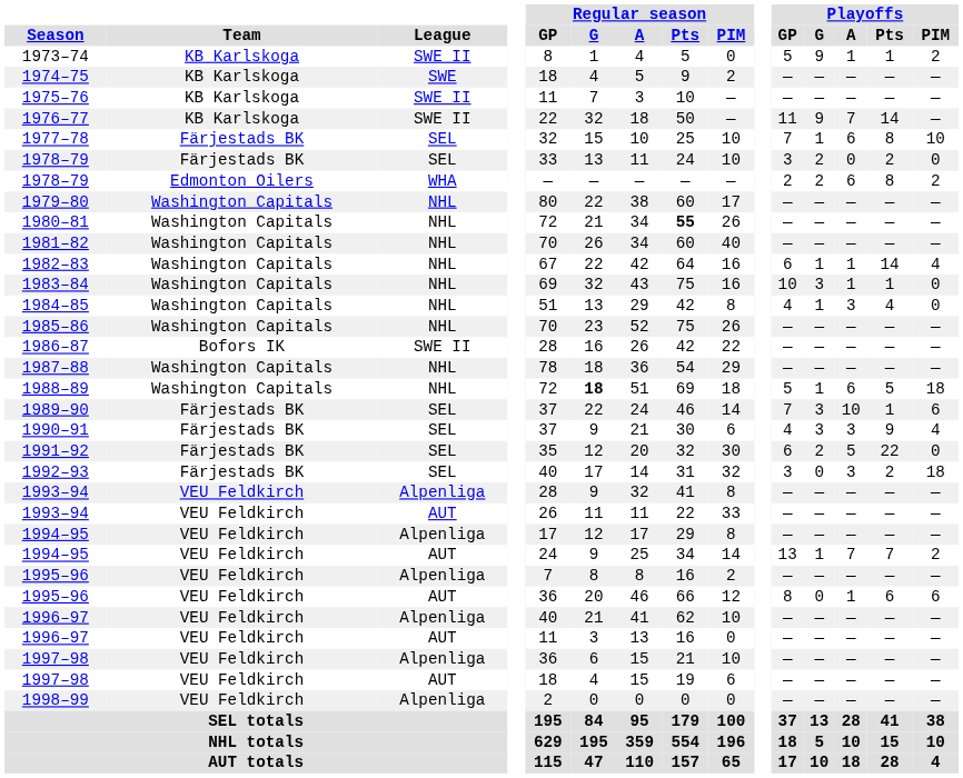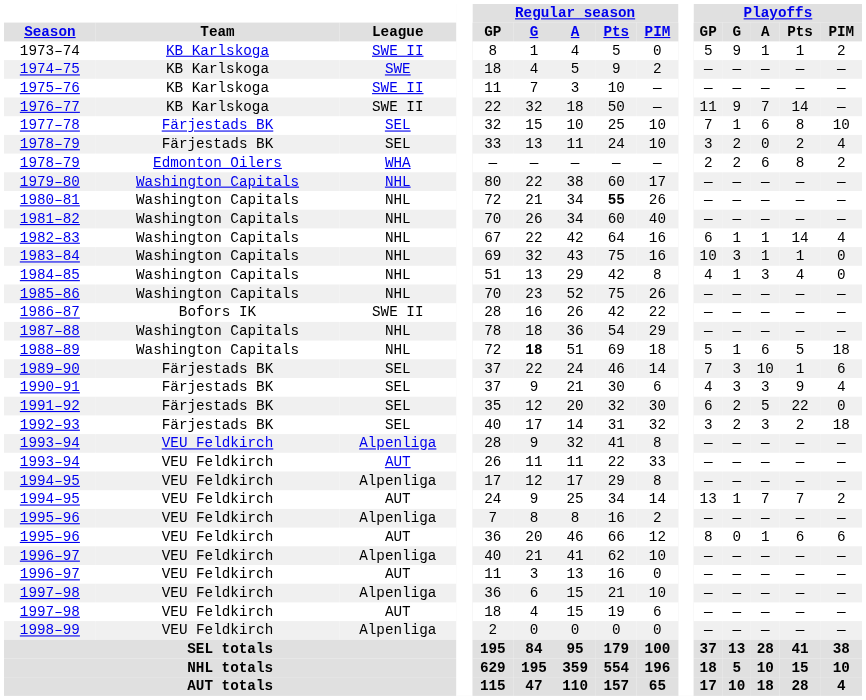 <table border="0" cellpadding="1" cellspacing="0" style="text-align:center; width:60em">
 <tr bgcolor="#e0e0e0">
 <th colspan="3" bgcolor="#ffffff"> </th>
 <th rowspan="99" bgcolor="#ffffff"> </th>
 <th colspan="5"><a href='#'>Regular season</a></th>
 <th rowspan="99" bgcolor="#ffffff"> </th>
 <th colspan="5"><a href='#'>Playoffs</a></th>
 </tr>
 <tr bgcolor="#e0e0e0">
 <th><a href='#'>Season</a></th>
 <th>Team</th>
 <th>League</th>
 <th>GP</th>
 <th><a href='#'>G</a></th>
 <th><a href='#'>A</a></th>
 <th><a href='#'>Pts</a></th>
 <th><a href='#'>PIM</a></th>
 <th>GP</th>
 <th>G</th>
 <th>A</th>
 <th>Pts</th>
 <th>PIM</th>
 </tr>
 <tr>
 <td>1973–74</td>
 <td><a href='#'>KB Karlskoga</a></td>
 <td><a href='#'>SWE II</a></td>
 <td>8</td>
 <td>1</td>
 <td>4</td>
 <td>5</td>
 <td>0</td>
 <td>5</td>
 <td>9</td>
 <td>1</td>
 <td>1</td>
 <td>2</td>
 </tr>
 <tr bgcolor="#f0f0f0">
 <td><a href='#'>1974–75</a></td>
 <td>KB Karlskoga</td>
 <td><a href='#'>SWE</a></td>
 <td>18</td>
 <td>4</td>
 <td>5</td>
 <td>9</td>
 <td>2</td>
 <td>—</td>
 <td>—</td>
 <td>—</td>
 <td>—</td>
 <td>—</td>
 </tr>
 <tr>
 <td><a href='#'>1975–76</a></td>
 <td>KB Karlskoga</td>
 <td><a href='#'>SWE II</a></td>
 <td>11</td>
 <td>7</td>
 <td>3</td>
 <td>10</td>
 <td>—</td>
 <td>—</td>
 <td>—</td>
 <td>—</td>
 <td>—</td>
 <td>—</td>
 </tr>
 <tr bgcolor="#f0f0f0">
 <td><a href='#'>1976–77</a></td>
 <td>KB Karlskoga</td>
 <td>SWE II</td>
 <td>22</td>
 <td>32</td>
 <td>18</td>
 <td>50</td>
 <td>—</td>
 <td>11</td>
 <td>9</td>
 <td>7</td>
 <td>14</td>
 <td>—</td>
 </tr>
 <tr>
 <td><a href='#'>1977–78</a></td>
 <td><a href='#'>Färjestads BK</a></td>
 <td><a href='#'>SEL</a></td>
 <td>32</td>
 <td>15</td>
 <td>10</td>
 <td>25</td>
 <td>10</td>
 <td>7</td>
 <td>1</td>
 <td>6</td>
 <td>8</td>
 <td>10</td>
 </tr>
 <tr bgcolor="#f0f0f0">
 <td><a href='#'>1978–79</a></td>
 <td>Färjestads BK</td>
 <td>SEL</td>
 <td>33</td>
 <td>13</td>
 <td>11</td>
 <td>24</td>
 <td>10</td>
 <td>3</td>
 <td>2</td>
 <td>0</td>
 <td>2</td>
-<td>0</td>
+<td>4</td>
 </tr>
 <tr>
 <td><a href='#'>1978–79</a></td>
 <td><a href='#'>Edmonton Oilers</a></td>
 <td><a href='#'>WHA</a></td>
 <td>—</td>
 <td>—</td>
 <td>—</td>
 <td>—</td>
 <td>—</td>
 <td>2</td>
 <td>2</td>
 <td>6</td>
 <td>8</td>
 <td>2</td>
 </tr>
 <tr bgcolor="#f0f0f0">
 <td><a href='#'>1979–80</a></td>
 <td><a href='#'>Washington Capitals</a></td>
 <td><a href='#'>NHL</a></td>
 <td>80</td>
 <td>22</td>
 <td>38</td>
 <td>60</td>
 <td>17</td>
 <td>—</td>
 <td>—</td>
 <td>—</td>
 <td>—</td>
 <td>—</td>
 </tr>
 <tr>
 <td><a href='#'>1980–81</a></td>
 <td>Washington Capitals</td>
 <td>NHL</td>
 <td>72</td>
 <td>21</td>
 <td>34</td>
 <td><strong>55</strong></td>
 <td>26</td>
 <td>—</td>
 <td>—</td>
 <td>—</td>
 <td>—</td>
 <td>—</td>
 </tr>
 <tr bgcolor="#f0f0f0">
 <td><a href='#'>1981–82</a></td>
 <td>Washington Capitals</td>
 <td>NHL</td>
 <td>70</td>
 <td>26</td>
 <td>34</td>
 <td>60</td>
 <td>40</td>
 <td>—</td>
 <td>—</td>
 <td>—</td>
 <td>—</td>
 <td>—</td>
 </tr>
 <tr>
 <td><a href='#'>1982–83</a></td>
 <td>Washington Capitals</td>
 <td>NHL</td>
 <td>67</td>
 <td>22</td>
 <td>42</td>
 <td>64</td>
 <td>16</td>
 <td>6</td>
 <td>1</td>
 <td>1</td>
 <td>14</td>
 <td>4</td>
 </tr>
 <tr bgcolor="#f0f0f0">
 <td><a href='#'>1983–84</a></td>
 <td>Washington Capitals</td>
 <td>NHL</td>
 <td>69</td>
 <td>32</td>
 <td>43</td>
 <td>75</td>
 <td>16</td>
 <td>10</td>
 <td>3</td>
 <td>1</td>
 <td>1</td>
 <td>0</td>
 </tr>
 <tr>
 <td><a href='#'>1984–85</a></td>
 <td>Washington Capitals</td>
 <td>NHL</td>
 <td>51</td>
 <td>13</td>
 <td>29</td>
 <td>42</td>
 <td>8</td>
 <td>4</td>
 <td>1</td>
 <td>3</td>
 <td>4</td>
 <td>0</td>
 </tr>
 <tr bgcolor="#f0f0f0">
 <td><a href='#'>1985–86</a></td>
 <td>Washington Capitals</td>
 <td>NHL</td>
 <td>70</td>
 <td>23</td>
 <td>52</td>
 <td>75</td>
 <td>26</td>
 <td>—</td>
 <td>—</td>
 <td>—</td>
 <td>—</td>
 <td>—</td>
 </tr>
 <tr>
 <td><a href='#'>1986–87</a></td>
 <td>Bofors IK</td>
 <td>SWE II</td>
 <td>28</td>
 <td>16</td>
 <td>26</td>
 <td>42</td>
 <td>22</td>
 <td>—</td>
 <td>—</td>
 <td>—</td>
 <td>—</td>
 <td>—</td>
 </tr>
 <tr bgcolor="#f0f0f0">
 <td><a href='#'>1987–88</a></td>
 <td>Washington Capitals</td>
 <td>NHL</td>
 <td>78</td>
 <td>18</td>
 <td>36</td>
 <td>54</td>
 <td>29</td>
 <td>—</td>
 <td>—</td>
 <td>—</td>
 <td>—</td>
 <td>—</td>
 </tr>
 <tr>
 <td><a href='#'>1988–89</a></td>
 <td>Washington Capitals</td>
 <td>NHL</td>
 <td>72</td>
 <td><strong>18</strong></td>
 <td>51</td>
 <td>69</td>
 <td>18</td>
 <td>5</td>
 <td>1</td>
 <td>6</td>
 <td>5</td>
 <td>18</td>
 </tr>
 <tr bgcolor="#f0f0f0">
 <td><a href='#'>1989–90</a></td>
 <td>Färjestads BK</td>
 <td>SEL</td>
 <td>37</td>
 <td>22</td>
 <td>24</td>
 <td>46</td>
 <td>14</td>
 <td>7</td>
 <td>3</td>
 <td>10</td>
 <td>1</td>
 <td>6</td>
 </tr>
 <tr>
 <td><a href='#'>1990–91</a></td>
 <td>Färjestads BK</td>
 <td>SEL</td>
 <td>37</td>
 <td>9</td>
 <td>21</td>
 <td>30</td>
 <td>6</td>
 <td>4</td>
 <td>3</td>
 <td>3</td>
 <td>9</td>
 <td>4</td>
 </tr>
 <tr bgcolor="#f0f0f0">
 <td><a href='#'>1991–92</a></td>
 <td>Färjestads BK</td>
 <td>SEL</td>
 <td>35</td>
 <td>12</td>
 <td>20</td>
 <td>32</td>
 <td>30</td>
 <td>6</td>
 <td>2</td>
 <td>5</td>
 <td>22</td>
 <td>0</td>
 </tr>
 <tr>
 <td><a href='#'>1992–93</a></td>
 <td>Färjestads BK</td>
 <td>SEL</td>
 <td>40</td>
 <td>17</td>
 <td>14</td>
 <td>31</td>
 <td>32</td>
 <td>3</td>
-<td>0</td>
+<td>2</td>
 <td>3</td>
 <td>2</td>
 <td>18</td>
 </tr>
 <tr bgcolor="#f0f0f0">
 <td><a href='#'>1993–94</a></td>
 <td><a href='#'>VEU Feldkirch</a></td>
 <td><a href='#'>Alpenliga</a></td>
 <td>28</td>
 <td>9</td>
 <td>32</td>
 <td>41</td>
 <td>8</td>
 <td>—</td>
 <td>—</td>
 <td>—</td>
 <td>—</td>
 <td>—</td>
 </tr>
 <tr>
 <td><a href='#'>1993–94</a></td>
 <td>VEU Feldkirch</td>
 <td><a href='#'>AUT</a></td>
 <td>26</td>
 <td>11</td>
 <td>11</td>
 <td>22</td>
 <td>33</td>
 <td>—</td>
 <td>—</td>
 <td>—</td>
 <td>—</td>
 <td>—</td>
 </tr>
 <tr bgcolor="#f0f0f0">
 <td><a href='#'>1994–95</a></td>
 <td>VEU Feldkirch</td>
 <td>Alpenliga</td>
 <td>17</td>
 <td>12</td>
 <td>17</td>
 <td>29</td>
 <td>8</td>
 <td>—</td>
 <td>—</td>
 <td>—</td>
 <td>—</td>
 <td>—</td>
 </tr>
 <tr>
 <td><a href='#'>1994–95</a></td>
 <td>VEU Feldkirch</td>
 <td>AUT</td>
 <td>24</td>
 <td>9</td>
 <td>25</td>
 <td>34</td>
 <td>14</td>
 <td>13</td>
 <td>1</td>
 <td>7</td>
 <td>7</td>
 <td>2</td>
 </tr>
 <tr bgcolor="#f0f0f0">
 <td><a href='#'>1995–96</a></td>
 <td>VEU Feldkirch</td>
 <td>Alpenliga</td>
 <td>7</td>
 <td>8</td>
 <td>8</td>
 <td>16</td>
 <td>2</td>
 <td>—</td>
 <td>—</td>
 <td>—</td>
 <td>—</td>
 <td>—</td>
 </tr>
 <tr>
 <td><a href='#'>1995–96</a></td>
 <td>VEU Feldkirch</td>
 <td>AUT</td>
 <td>36</td>
 <td>20</td>
 <td>46</td>
 <td>66</td>
 <td>12</td>
 <td>8</td>
 <td>0</td>
 <td>1</td>
 <td>6</td>
 <td>6</td>
 </tr>
 <tr bgcolor="#f0f0f0">
 <td><a href='#'>1996–97</a></td>
 <td>VEU Feldkirch</td>
 <td>Alpenliga</td>
 <td>40</td>
 <td>21</td>
 <td>41</td>
 <td>62</td>
 <td>10</td>
 <td>—</td>
 <td>—</td>
 <td>—</td>
 <td>—</td>
 <td>—</td>
 </tr>
 <tr>
 <td><a href='#'>1996–97</a></td>
 <td>VEU Feldkirch</td>
 <td>AUT</td>
 <td>11</td>
 <td>3</td>
 <td>13</td>
 <td>16</td>
 <td>0</td>
 <td>—</td>
 <td>—</td>
 <td>—</td>
 <td>—</td>
 <td>—</td>
 </tr>
 <tr bgcolor="#f0f0f0">
 <td><a href='#'>1997–98</a></td>
 <td>VEU Feldkirch</td>
 <td>Alpenliga</td>
 <td>36</td>
 <td>6</td>
 <td>15</td>
 <td>21</td>
 <td>10</td>
 <td>—</td>
 <td>—</td>
 <td>—</td>
 <td>—</td>
 <td>—</td>
 </tr>
 <tr>
 <td><a href='#'>1997–98</a></td>
 <td>VEU Feldkirch</td>
 <td>AUT</td>
 <td>18</td>
 <td>4</td>
 <td>15</td>
 <td>19</td>
 <td>6</td>
 <td>—</td>
 <td>—</td>
 <td>—</td>
 <td>—</td>
 <td>—</td>
 </tr>
 <tr bgcolor="#f0f0f0">
 <td><a href='#'>1998–99</a></td>
 <td>VEU Feldkirch</td>
 <td>Alpenliga</td>
 <td>2</td>
 <td>0</td>
 <td>0</td>
 <td>0</td>
 <td>0</td>
 <td>—</td>
 <td>—</td>
 <td>—</td>
 <td>—</td>
 <td>—</td>
 </tr>
 <tr bgcolor="#e0e0e0">
 <th colspan="3">SEL totals</th>
 <th>195</th>
 <th>84</th>
 <th>95</th>
 <th>179</th>
 <th>100</th>
 <th>37</th>
 <th>13</th>
 <th>28</th>
 <th>41</th>
 <th>38</th>
 </tr>
 <tr bgcolor="#e0e0e0">
 <th colspan="3">NHL totals</th>
 <th>629</th>
 <th>195</th>
 <th>359</th>
 <th>554</th>
 <th>196</th>
 <th>18</th>
 <th>5</th>
 <th>10</th>
 <th>15</th>
 <th>10</th>
 </tr>
 <tr bgcolor="#e0e0e0">
 <th colspan="3">AUT totals</th>
 <th>115</th>
 <th>47</th>
 <th>110</th>
 <th>157</th>
 <th>65</th>
 <th>17</th>
 <th>10</th>
 <th>18</th>
 <th>28</th>
 <th>4</th>
 </tr>
 </table>
